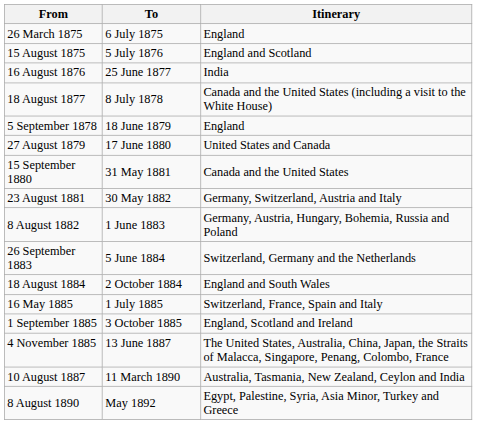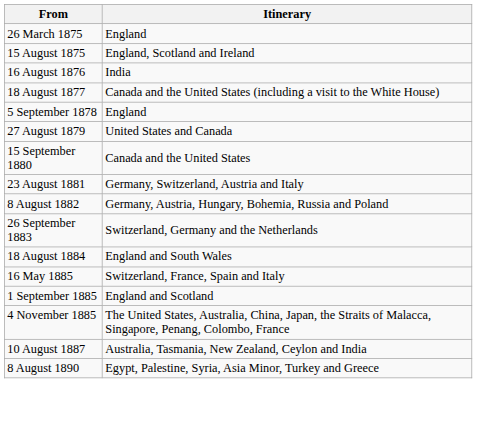 <table class="wikitable">
 <tr>
 <th scope="col" width="120">From</th>
-<th scope="col" width="120">To</th>
 <th>Itinerary</th>
 </tr>
 <tr>
 <td>26 March 1875</td>
-<td>6 July 1875</td>
 <td>England</td>
 </tr>
 <tr>
 <td>15 August 1875</td>
-<td>5 July 1876</td>
-<td>England and Scotland</td>
+<td>England, Scotland and Ireland</td>
 </tr>
 <tr>
 <td>16 August 1876</td>
-<td>25 June 1877</td>
 <td>India</td>
 </tr>
 <tr>
 <td>18 August 1877</td>
-<td>8 July 1878</td>
 <td>Canada and the United States (including a visit to the White House)</td>
 </tr>
 <tr>
 <td>5 September 1878</td>
-<td>18 June 1879</td>
 <td>England</td>
 </tr>
 <tr>
 <td>27 August 1879</td>
-<td>17 June 1880</td>
 <td>United States and Canada</td>
 </tr>
 <tr>
 <td>15 September 1880</td>
-<td>31 May 1881</td>
 <td>Canada and the United States</td>
 </tr>
 <tr>
 <td>23 August 1881</td>
-<td>30 May 1882</td>
 <td>Germany, Switzerland, Austria and Italy</td>
 </tr>
 <tr>
 <td>8 August 1882</td>
-<td>1 June 1883</td>
 <td>Germany, Austria, Hungary, Bohemia, Russia and Poland</td>
 </tr>
 <tr>
 <td>26 September 1883</td>
-<td>5 June 1884</td>
 <td>Switzerland, Germany and the Netherlands</td>
 </tr>
 <tr>
 <td>18 August 1884</td>
-<td>2 October 1884</td>
 <td>England and South Wales</td>
 </tr>
 <tr>
 <td>16 May 1885</td>
-<td>1 July 1885</td>
 <td>Switzerland, France, Spain and Italy</td>
 </tr>
 <tr>
 <td>1 September 1885</td>
-<td>3 October 1885</td>
-<td>England, Scotland and Ireland</td>
+<td>England and Scotland</td>
 </tr>
 <tr>
 <td – valign="top">4 November 1885</td>
-<td – valign="top">13 June 1887</td>
 <td>The United States, Australia, China, Japan, the Straits of Malacca, Singapore, Penang, Colombo, France</td>
 </tr>
 <tr>
 <td>10 August 1887</td>
-<td>11 March 1890</td>
 <td>Australia, Tasmania, New Zealand, Ceylon and India</td>
 </tr>
 <tr>
 <td>8 August 1890</td>
-<td>May 1892</td>
 <td>Egypt, Palestine, Syria, Asia Minor, Turkey and Greece</td>
 </tr>
 </table>
